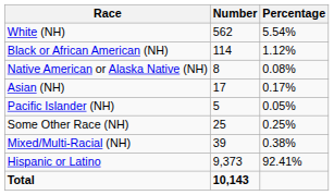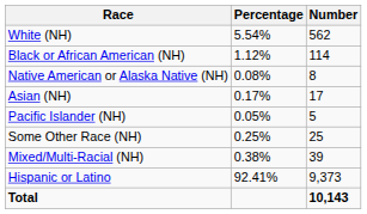 <table class="wikitable">
 <tr>
 <th>Race</th>
+<th>Percentage</th>
 <th>Number</th>
-<th>Percentage</th>
 </tr>
 <tr>
 <td><a href='#'>White</a> (NH)</td>
+<td>5.54%</td>
 <td>562</td>
-<td>5.54%</td>
 </tr>
 <tr>
 <td><a href='#'>Black or African American</a> (NH)</td>
+<td>1.12%</td>
 <td>114</td>
-<td>1.12%</td>
 </tr>
 <tr>
 <td><a href='#'>Native American</a> or <a href='#'>Alaska Native</a> (NH)</td>
+<td>0.08%</td>
 <td>8</td>
-<td>0.08%</td>
 </tr>
 <tr>
 <td><a href='#'>Asian</a> (NH)</td>
+<td>0.17%</td>
 <td>17</td>
-<td>0.17%</td>
 </tr>
 <tr>
 <td><a href='#'>Pacific Islander</a> (NH)</td>
+<td>0.05%</td>
 <td>5</td>
-<td>0.05%</td>
 </tr>
 <tr>
 <td>Some Other Race (NH)</td>
+<td>0.25%</td>
 <td>25</td>
-<td>0.25%</td>
 </tr>
 <tr>
 <td><a href='#'>Mixed/Multi-Racial</a> (NH)</td>
+<td>0.38%</td>
 <td>39</td>
-<td>0.38%</td>
 </tr>
 <tr>
 <td><a href='#'>Hispanic or Latino</a></td>
+<td>92.41%</td>
 <td>9,373</td>
-<td>92.41%</td>
 </tr>
 <tr>
 <td><strong>Total</strong></td>
+<td></td>
 <td><strong>10,143</strong></td>
-<td></td>
 </tr>
 </table>
